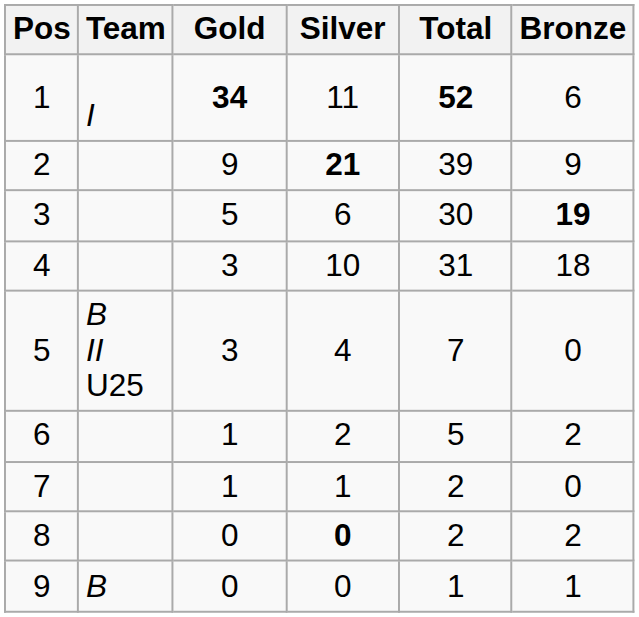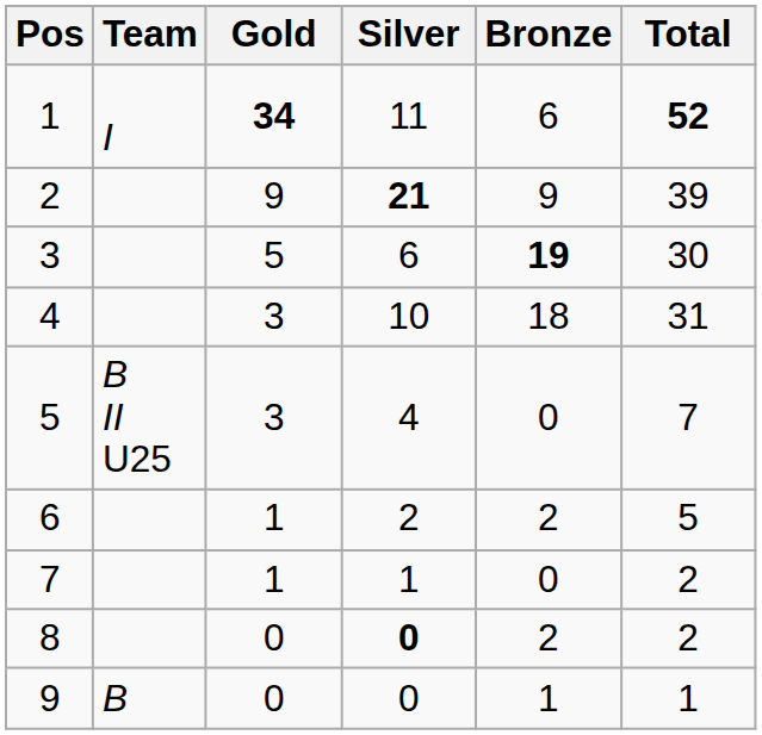 <table class="wikitable" style="text-align:center">
 <tr>
 <th width="30">Pos</th>
 <th style="text-align:left;">Team</th>
 <th width="50">Gold</th>
 <th width="50">Silver</th>
+<th width="50">Bronze</th>
 <th width="50">Total</th>
-<th width="50">Bronze</th>
 </tr>
 <tr>
 <td>1</td>
 <td align="left"><em></em><br><em> I</em><br></td>
 <td><strong>34</strong></td>
 <td>11</td>
+<td>6</td>
 <td><strong>52</strong></td>
-<td>6</td>
 </tr>
 <tr>
 <td>2</td>
 <td align="left"><em></em><br></td>
 <td>9</td>
 <td><strong>21</strong></td>
+<td>9</td>
 <td>39</td>
-<td>9</td>
 </tr>
 <tr>
 <td>3</td>
 <td align="left"></td>
 <td>5</td>
 <td>6</td>
+<td><strong>19</strong></td>
 <td>30</td>
-<td><strong>19</strong></td>
 </tr>
 <tr>
 <td>4</td>
 <td align="left"></td>
 <td>3</td>
 <td>10</td>
+<td>18</td>
 <td>31</td>
-<td>18</td>
 </tr>
 <tr>
 <td>5</td>
 <td align="left"><em> B</em><br><em> II</em> <br> U25</td>
 <td>3</td>
 <td>4</td>
+<td>0</td>
 <td>7</td>
-<td>0</td>
 </tr>
 <tr>
 <td>6</td>
 <td align="left"></td>
 <td>1</td>
 <td>2</td>
+<td>2</td>
 <td>5</td>
-<td>2</td>
 </tr>
 <tr>
 <td>7</td>
 <td align="left"></td>
 <td>1</td>
 <td>1</td>
+<td>0</td>
 <td>2</td>
-<td>0</td>
 </tr>
 <tr>
 <td>8</td>
 <td align="left"></td>
 <td>0</td>
 <td><strong>0</strong></td>
 <td>2</td>
 <td>2</td>
 </tr>
 <tr>
 <td>9</td>
 <td align="left"><em> B</em></td>
 <td>0</td>
 <td>0</td>
 <td>1</td>
 <td>1</td>
 </tr>
 </table>
